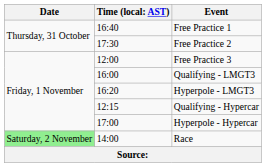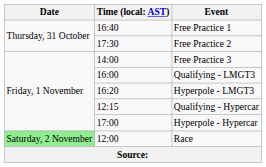 <table class="wikitable" style="font-size:95%;">
 <tr>
 <th>Date</th>
 <th>Time (local: <a href='#'>AST</a>)</th>
 <th>Event</th>
 </tr>
 <tr>
 <td rowspan=2>Thursday, 31 October</td>
 <td>16:40</td>
 <td>Free Practice 1</td>
 </tr>
 <tr>
 <td>17:30</td>
 <td>Free Practice 2</td>
 </tr>
 <tr>
 <td rowspan=5>Friday, 1 November</td>
-<td>12:00</td>
+<td>14:00</td>
 <td>Free Practice 3</td>
 </tr>
 <tr>
 <td>16:00</td>
 <td>Qualifying - LMGT3</td>
 </tr>
 <tr>
 <td>16:20</td>
 <td>Hyperpole - LMGT3</td>
 </tr>
 <tr>
 <td>12:15</td>
 <td>Qualifying - Hypercar</td>
 </tr>
 <tr>
 <td>17:00</td>
 <td>Hyperpole - Hypercar</td>
 </tr>
 <tr>
 <td style="background: lightgreen;">Saturday, 2 November</td>
-<td>14:00</td>
+<td>12:00</td>
 <td>Race</td>
 </tr>
 <tr>
 <th colspan=3>Source:</th>
 </tr>
 </table>
